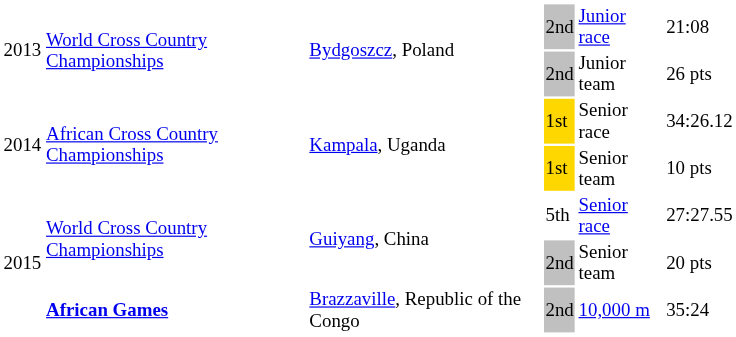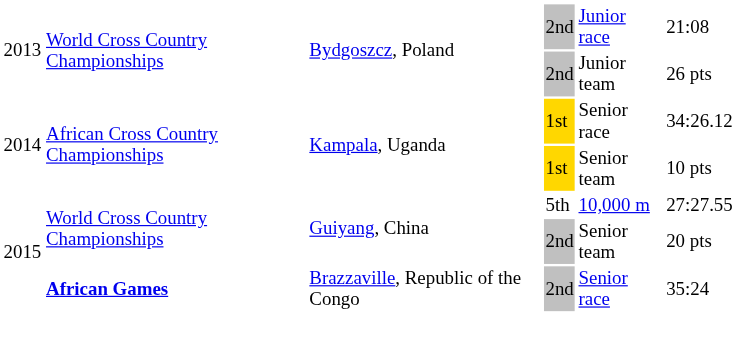 <table>
 <tr>
 <td rowspan=2>2013</td>
 <td rowspan=2><a href='#'>World Cross Country Championships</a></td>
 <td rowspan=2><a href='#'>Bydgoszcz</a>, Poland</td>
 <td bgcolor=silver>2nd</td>
 <td><a href='#'>Junior race</a></td>
 <td>21:08</td>
 </tr>
 <tr>
 <td bgcolor=silver>2nd</td>
 <td>Junior team</td>
 <td>26 pts</td>
 </tr>
 <tr>
 <td rowspan=2>2014</td>
 <td rowspan=2><a href='#'>African Cross Country Championships</a></td>
 <td rowspan=2><a href='#'>Kampala</a>, Uganda</td>
 <td bgcolor=gold>1st</td>
 <td>Senior race</td>
 <td>34:26.12</td>
 </tr>
 <tr>
 <td bgcolor=gold>1st</td>
 <td>Senior team</td>
 <td>10 pts</td>
 </tr>
 <tr>
 <td rowspan=3>2015</td>
 <td rowspan=2><a href='#'>World Cross Country Championships</a></td>
 <td rowspan=2><a href='#'>Guiyang</a>, China</td>
 <td>5th</td>
-<td><a href='#'>Senior race</a></td>
+<td><a href='#'>10,000 m</a></td>
 <td>27:27.55</td>
 </tr>
 <tr>
 <td bgcolor=silver>2nd</td>
 <td>Senior team</td>
 <td>20 pts</td>
 </tr>
 <tr>
 <td><strong><a href='#'>African Games</a></strong></td>
 <td><a href='#'>Brazzaville</a>, Republic of the Congo</td>
 <td bgcolor=silver>2nd</td>
-<td><a href='#'>10,000 m</a></td>
+<td><a href='#'>Senior race</a></td>
 <td>35:24</td>
 </tr>
 </table>
